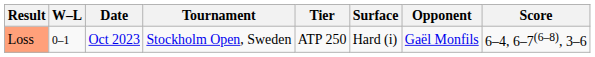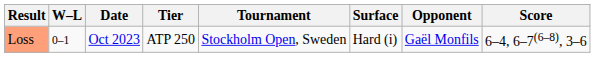 <table class="wikitable">
 <tr>
 <th>Result</th>
 <th class="unsortable">W–L</th>
 <th>Date</th>
+<th>Tier</th>
 <th>Tournament</th>
-<th>Tier</th>
 <th>Surface</th>
 <th>Opponent</th>
 <th class="unsortable">Score</th>
 </tr>
 <tr>
 <td bgcolor=FFA07A>Loss</td>
 <td><small>0–1</small></td>
 <td><a href='#'>Oct 2023</a></td>
+<td>ATP 250</td>
 <td><a href='#'>Stockholm Open</a>, Sweden</td>
-<td>ATP 250</td>
 <td>Hard (i)</td>
 <td> <a href='#'>Gaël Monfils</a></td>
 <td>6–4, 6–7<sup>(6–8)</sup>, 3–6</td>
 </tr>
 </table>
